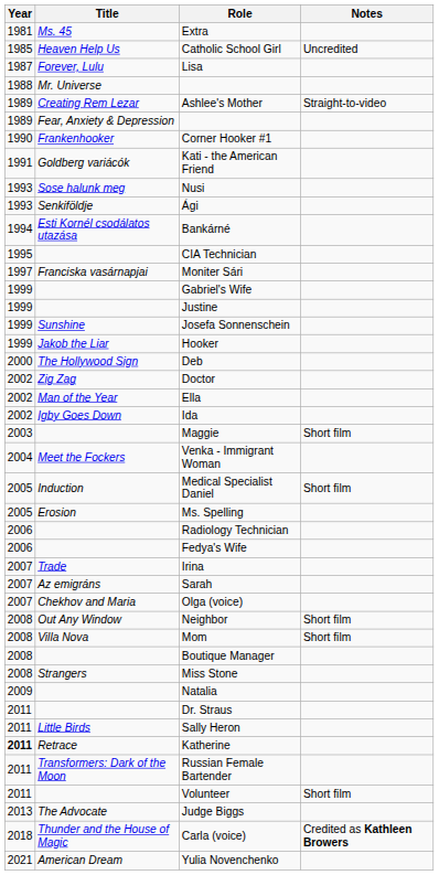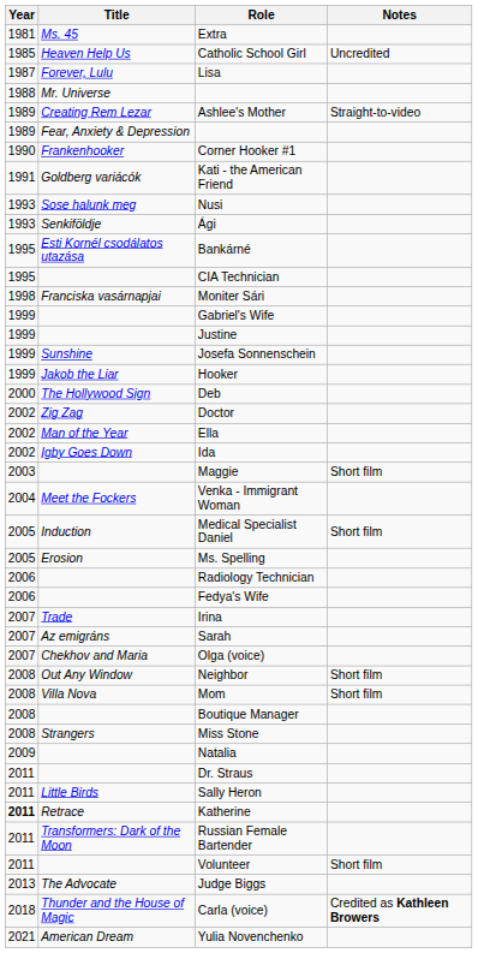 <table class="wikitable sortable">
 <tr>
 <th>Year</th>
 <th>Title</th>
 <th>Role</th>
 <th class="unsortable">Notes</th>
 </tr>
 <tr>
 <td>1981</td>
 <td><em><a href='#'>Ms. 45</a></em></td>
 <td>Extra</td>
 <td></td>
 </tr>
 <tr>
 <td>1985</td>
 <td><em><a href='#'>Heaven Help Us</a></em></td>
 <td>Catholic School Girl</td>
 <td>Uncredited</td>
 </tr>
 <tr>
 <td>1987</td>
 <td><em><a href='#'>Forever, Lulu</a></em></td>
 <td>Lisa</td>
 <td></td>
 </tr>
 <tr>
 <td>1988</td>
 <td><em>Mr. Universe</em></td>
 <td></td>
 <td></td>
 </tr>
 <tr>
 <td>1989</td>
 <td><em><a href='#'>Creating Rem Lezar</a></em></td>
 <td>Ashlee's Mother</td>
 <td>Straight-to-video</td>
 </tr>
 <tr>
 <td>1989</td>
 <td><em>Fear, Anxiety & Depression</em></td>
 <td></td>
 <td></td>
 </tr>
 <tr>
 <td>1990</td>
 <td><em><a href='#'>Frankenhooker</a></em></td>
 <td>Corner Hooker #1</td>
 <td></td>
 </tr>
 <tr>
 <td>1991</td>
 <td><em>Goldberg variácók</em></td>
 <td>Kati - the American Friend</td>
 <td></td>
 </tr>
 <tr>
 <td>1993</td>
 <td><em><a href='#'>Sose halunk meg</a></em></td>
 <td>Nusi</td>
 <td></td>
 </tr>
 <tr>
 <td>1993</td>
 <td><em>Senkiföldje</em></td>
 <td>Ági</td>
 <td></td>
 </tr>
 <tr>
-<td>1994</td>
+<td>1995</td>
 <td><em><a href='#'>Esti Kornél csodálatos utazása</a></em></td>
 <td>Bankárné</td>
 <td></td>
 </tr>
 <tr>
 <td>1995</td>
 <td><em></em></td>
 <td>CIA Technician</td>
 <td></td>
 </tr>
 <tr>
-<td>1997</td>
+<td>1998</td>
 <td><em>Franciska vasárnapjai</em></td>
 <td>Moniter Sári</td>
 <td></td>
 </tr>
 <tr>
 <td>1999</td>
 <td><em></em></td>
 <td>Gabriel's Wife</td>
 <td></td>
 </tr>
 <tr>
 <td>1999</td>
 <td><em></em></td>
 <td>Justine</td>
 <td></td>
 </tr>
 <tr>
 <td>1999</td>
 <td><em><a href='#'>Sunshine</a></em></td>
 <td>Josefa Sonnenschein</td>
 <td></td>
 </tr>
 <tr>
 <td>1999</td>
 <td><em><a href='#'>Jakob the Liar</a></em></td>
 <td>Hooker</td>
 <td></td>
 </tr>
 <tr>
 <td>2000</td>
 <td><a href='#'><em>The Hollywood Sign</em></a></td>
 <td>Deb</td>
 <td></td>
 </tr>
 <tr>
 <td>2002</td>
 <td><em><a href='#'>Zig Zag</a></em></td>
 <td>Doctor</td>
 <td></td>
 </tr>
 <tr>
 <td>2002</td>
 <td><em><a href='#'>Man of the Year</a></em></td>
 <td>Ella</td>
 <td></td>
 </tr>
 <tr>
 <td>2002</td>
 <td><em><a href='#'>Igby Goes Down</a></em></td>
 <td>Ida</td>
 <td></td>
 </tr>
 <tr>
 <td>2003</td>
 <td><em></em></td>
 <td>Maggie</td>
 <td>Short film</td>
 </tr>
 <tr>
 <td>2004</td>
 <td><em><a href='#'>Meet the Fockers</a></em></td>
 <td>Venka - Immigrant Woman</td>
 <td></td>
 </tr>
 <tr>
 <td>2005</td>
 <td><em>Induction</em></td>
 <td>Medical Specialist Daniel</td>
 <td>Short film</td>
 </tr>
 <tr>
 <td>2005</td>
 <td><em>Erosion</em></td>
 <td>Ms. Spelling</td>
 <td></td>
 </tr>
 <tr>
 <td>2006</td>
 <td><em></em></td>
 <td>Radiology Technician</td>
 <td></td>
 </tr>
 <tr>
 <td>2006</td>
 <td><em></em></td>
 <td>Fedya's Wife</td>
 <td></td>
 </tr>
 <tr>
 <td>2007</td>
 <td><em><a href='#'>Trade</a></em></td>
 <td>Irina</td>
 <td></td>
 </tr>
 <tr>
 <td>2007</td>
 <td><em>Az emigráns</em></td>
 <td>Sarah</td>
 <td></td>
 </tr>
 <tr>
 <td>2007</td>
 <td><em>Chekhov and Maria</em></td>
 <td>Olga (voice)</td>
 <td></td>
 </tr>
 <tr>
 <td>2008</td>
 <td><em>Out Any Window</em></td>
 <td>Neighbor</td>
 <td>Short film</td>
 </tr>
 <tr>
 <td>2008</td>
 <td><em>Villa Nova</em></td>
 <td>Mom</td>
 <td>Short film</td>
 </tr>
 <tr>
 <td>2008</td>
 <td><em></em></td>
 <td>Boutique Manager</td>
 <td></td>
 </tr>
 <tr>
 <td>2008</td>
 <td><em>Strangers</em></td>
 <td>Miss Stone</td>
 <td></td>
 </tr>
 <tr>
 <td>2009</td>
 <td><em></em></td>
 <td>Natalia</td>
 <td></td>
 </tr>
 <tr>
 <td>2011</td>
 <td><em></em></td>
 <td>Dr. Straus</td>
 <td></td>
 </tr>
 <tr>
 <td>2011</td>
 <td><em><a href='#'>Little Birds</a></em></td>
 <td>Sally Heron</td>
 <td></td>
 </tr>
 <tr>
 <td><strong>2011</strong></td>
 <td><em>Retrace</em></td>
 <td>Katherine</td>
 <td></td>
 </tr>
 <tr>
 <td>2011</td>
 <td><em><a href='#'>Transformers: Dark of the Moon</a></em></td>
 <td>Russian Female Bartender</td>
 <td></td>
 </tr>
 <tr>
 <td>2011</td>
 <td><em></em></td>
 <td>Volunteer</td>
 <td>Short film</td>
 </tr>
 <tr>
 <td>2013</td>
 <td data-sort-value="Advocate, The"><em>The Advocate</em></td>
 <td>Judge Biggs</td>
 <td></td>
 </tr>
 <tr>
 <td>2018</td>
 <td><em><a href='#'>Thunder and the House of Magic</a></em></td>
 <td>Carla (voice)</td>
 <td>Credited as <strong>Kathleen Browers</strong></td>
 </tr>
 <tr>
 <td>2021</td>
 <td><em>American Dream</em></td>
 <td>Yulia Novenchenko</td>
 <td></td>
 </tr>
 </table>
